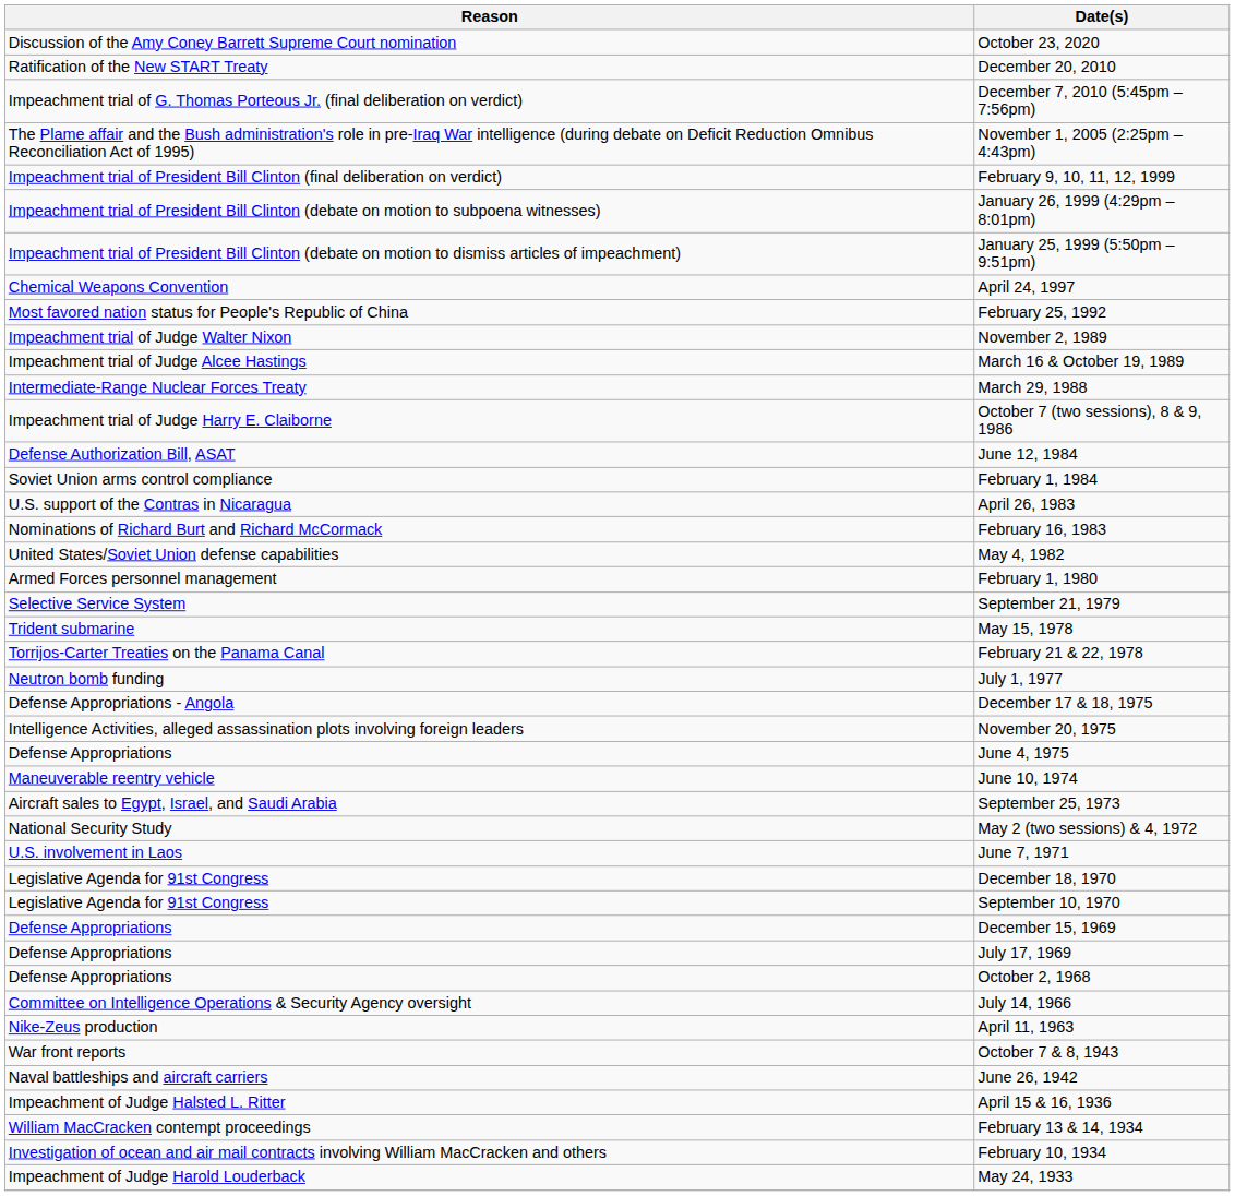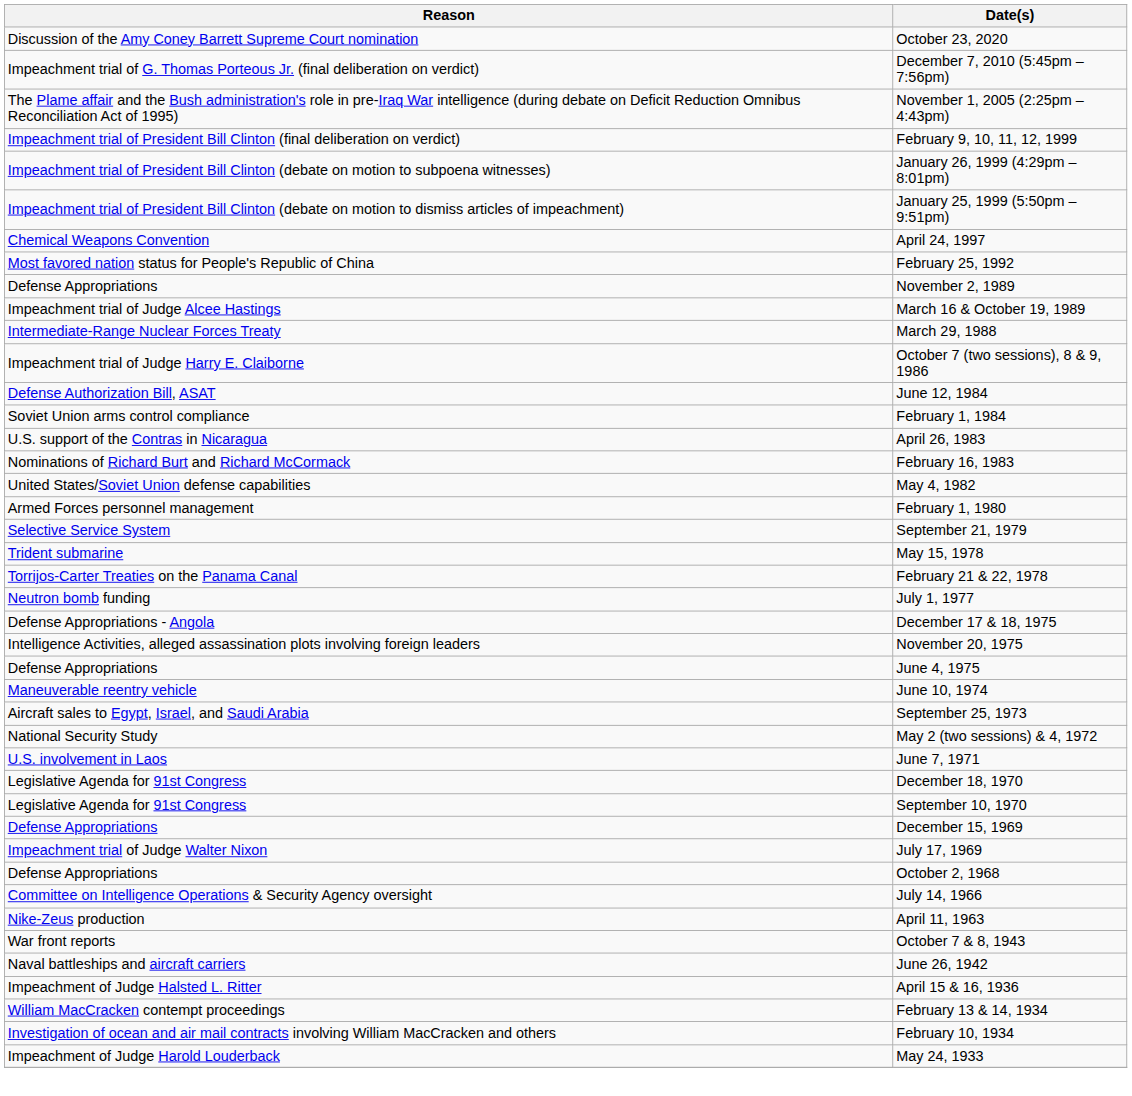 <table class="wikitable">
 <tr>
 <th>Reason</th>
 <th>Date(s)</th>
 </tr>
 <tr>
 <td>Discussion of the <a href='#'>Amy Coney Barrett Supreme Court nomination</a></td>
 <td>October 23, 2020</td>
-</tr>
-<tr>
-<td>Ratification of the <a href='#'>New START Treaty</a></td>
-<td>December 20, 2010</td>
 </tr>
 <tr --->
 <td>Impeachment trial of <a href='#'>G. Thomas Porteous Jr.</a> (final deliberation on verdict)</td>
 <td>December 7, 2010 (5:45pm – 7:56pm)</td>
 </tr>
 <tr --->
 <td>The <a href='#'>Plame affair</a> and the <a href='#'>Bush administration's</a> role in pre-<a href='#'>Iraq War</a> intelligence (during debate on Deficit Reduction Omnibus Reconciliation Act of 1995)</td>
 <td>November 1, 2005 (2:25pm – 4:43pm)</td>
 </tr>
 <tr --->
 <td><a href='#'>Impeachment trial of President Bill Clinton</a> (final deliberation on verdict)</td>
 <td>February 9, 10, 11, 12, 1999</td>
 </tr>
 <tr --->
 <td><a href='#'>Impeachment trial of President Bill Clinton</a> (debate on motion to subpoena witnesses)</td>
 <td>January 26, 1999 (4:29pm – 8:01pm)</td>
 </tr>
 <tr -->
 <td><a href='#'>Impeachment trial of President Bill Clinton</a> (debate on motion to dismiss articles of impeachment)</td>
 <td>January 25, 1999 (5:50pm – 9:51pm)</td>
 </tr>
 <tr --->
 <td><a href='#'>Chemical Weapons Convention</a></td>
 <td>April 24, 1997</td>
 </tr>
 <tr --->
 <td><a href='#'>Most favored nation</a> status for People's Republic of China</td>
 <td>February 25, 1992</td>
 </tr>
 <tr --->
-<td><a href='#'>Impeachment trial</a> of Judge <a href='#'>Walter Nixon</a></td>
+<td>Defense Appropriations</td>
 <td>November 2, 1989</td>
 </tr>
 <tr --->
 <td>Impeachment trial of Judge <a href='#'>Alcee Hastings</a></td>
 <td>March 16 & October 19, 1989</td>
 </tr>
 <tr --->
 <td><a href='#'>Intermediate-Range Nuclear Forces Treaty</a></td>
 <td>March 29, 1988</td>
 </tr>
 <tr --->
 <td>Impeachment trial of Judge <a href='#'>Harry E. Claiborne</a></td>
 <td>October 7 (two sessions), 8 & 9, 1986</td>
 </tr>
 <tr --->
 <td><a href='#'>Defense Authorization Bill</a>, <a href='#'>ASAT</a></td>
 <td>June 12, 1984</td>
 </tr>
 <tr --->
 <td>Soviet Union arms control compliance</td>
 <td>February 1, 1984</td>
 </tr>
 <tr --->
 <td>U.S. support of the <a href='#'>Contras</a> in <a href='#'>Nicaragua</a></td>
 <td>April 26, 1983</td>
 </tr>
 <tr --->
 <td>Nominations of <a href='#'>Richard Burt</a> and <a href='#'>Richard McCormack</a></td>
 <td>February 16, 1983</td>
 </tr>
 <tr --->
 <td>United States/<a href='#'>Soviet Union</a> defense capabilities</td>
 <td>May 4, 1982</td>
 </tr>
 <tr --->
 <td>Armed Forces personnel management</td>
 <td>February 1, 1980</td>
 </tr>
 <tr --->
 <td><a href='#'>Selective Service System</a></td>
 <td>September 21, 1979</td>
 </tr>
 <tr --->
 <td><a href='#'>Trident submarine</a></td>
 <td>May 15, 1978</td>
 </tr>
 <tr --->
 <td><a href='#'>Torrijos-Carter Treaties</a> on the <a href='#'>Panama Canal</a></td>
 <td>February 21 & 22, 1978</td>
 </tr>
 <tr --->
 <td><a href='#'>Neutron bomb</a> funding</td>
 <td>July 1, 1977</td>
 </tr>
 <tr --->
 <td>Defense Appropriations - <a href='#'>Angola</a></td>
 <td>December 17 & 18, 1975</td>
 </tr>
 <tr --->
 <td>Intelligence Activities, alleged assassination plots involving foreign leaders</td>
 <td>November 20, 1975</td>
 </tr>
 <tr --->
 <td>Defense Appropriations</td>
 <td>June 4, 1975</td>
 </tr>
 <tr --->
 <td><a href='#'>Maneuverable reentry vehicle</a></td>
 <td>June 10, 1974</td>
 </tr>
 <tr --->
 <td>Aircraft sales to <a href='#'>Egypt</a>, <a href='#'>Israel</a>, and <a href='#'>Saudi Arabia</a></td>
 <td>September 25, 1973</td>
 </tr>
 <tr --->
 <td>National Security Study</td>
 <td>May 2 (two sessions) & 4, 1972</td>
 </tr>
 <tr --->
 <td><a href='#'>U.S. involvement in Laos</a></td>
 <td>June 7, 1971</td>
 </tr>
 <tr --->
 <td>Legislative Agenda for <a href='#'>91st Congress</a></td>
 <td>December 18, 1970</td>
 </tr>
 <tr --->
 <td>Legislative Agenda for <a href='#'>91st Congress</a></td>
 <td>September 10, 1970</td>
 </tr>
 <tr --->
 <td><a href='#'>Defense Appropriations</a></td>
 <td>December 15, 1969</td>
 </tr>
 <tr --->
-<td>Defense Appropriations</td>
+<td><a href='#'>Impeachment trial</a> of Judge <a href='#'>Walter Nixon</a></td>
 <td>July 17, 1969</td>
 </tr>
 <tr --->
 <td>Defense Appropriations</td>
 <td>October 2, 1968</td>
 </tr>
 <tr --->
 <td><a href='#'>Committee on Intelligence Operations</a> & Security Agency oversight</td>
 <td>July 14, 1966</td>
 </tr>
 <tr --->
 <td><a href='#'>Nike-Zeus</a> production</td>
 <td>April 11, 1963</td>
 </tr>
 <tr --->
 <td>War front reports</td>
 <td>October 7 & 8, 1943</td>
 </tr>
 <tr --->
 <td>Naval battleships and <a href='#'>aircraft carriers</a></td>
 <td>June 26, 1942</td>
 </tr>
 <tr --->
 <td>Impeachment of Judge <a href='#'>Halsted L. Ritter</a></td>
 <td>April 15 & 16, 1936</td>
 </tr>
 <tr --->
 <td><a href='#'>William MacCracken</a> contempt proceedings</td>
 <td>February 13 & 14, 1934</td>
 </tr>
 <tr --->
 <td><a href='#'>Investigation of ocean and air mail contracts</a> involving William MacCracken and others</td>
 <td>February 10, 1934</td>
 </tr>
 <tr>
 <td>Impeachment of Judge <a href='#'>Harold Louderback</a></td>
 <td>May 24, 1933</td>
 </tr>
 <tr --->
 </tr>
 </table>
